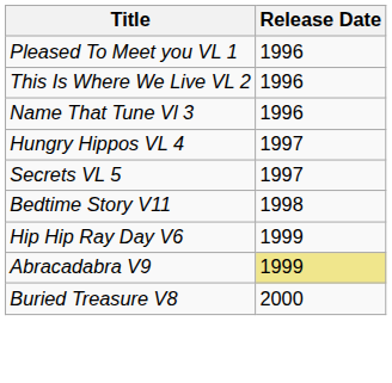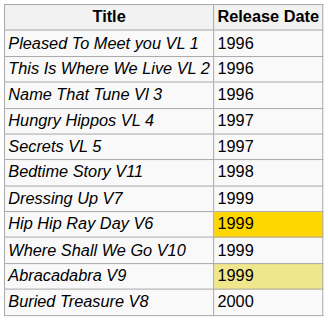 <table class="wikitable">
 <tr>
 <th>Title</th>
 <th>Release Date</th>
 </tr>
 <tr>
 <td><em>Pleased To Meet you VL 1</em></td>
 <td>1996</td>
 </tr>
 <tr>
 <td><em>This Is Where We Live VL 2</em></td>
 <td>1996</td>
 </tr>
 <tr>
 <td><em>Name That Tune Vl 3</em></td>
 <td>1996</td>
 </tr>
 <tr>
 <td><em>Hungry Hippos VL 4</em></td>
 <td>1997</td>
 </tr>
 <tr>
 <td><em>Secrets VL 5</em></td>
 <td>1997</td>
 </tr>
 <tr>
 <td><em>Bedtime Story V11</em></td>
 <td>1998</td>
 </tr>
 <tr>
+<td><em>Dressing Up V7 </em></td>
+<td>1999</td>
+</tr>
+<tr>
 <td><em>Hip Hip Ray Day V6</em></td>
+<td style="background: gold;">1999</td>
+</tr>
+<tr>
+<td><em>Where Shall We Go V10</em></td>
 <td>1999</td>
 </tr>
 <tr>
 <td><em>Abracadabra V9</em></td>
 <td style="background: khaki;">1999</td>
 </tr>
 <tr>
 <td><em>Buried Treasure V8</em></td>
 <td>2000</td>
 </tr>
 </table>
